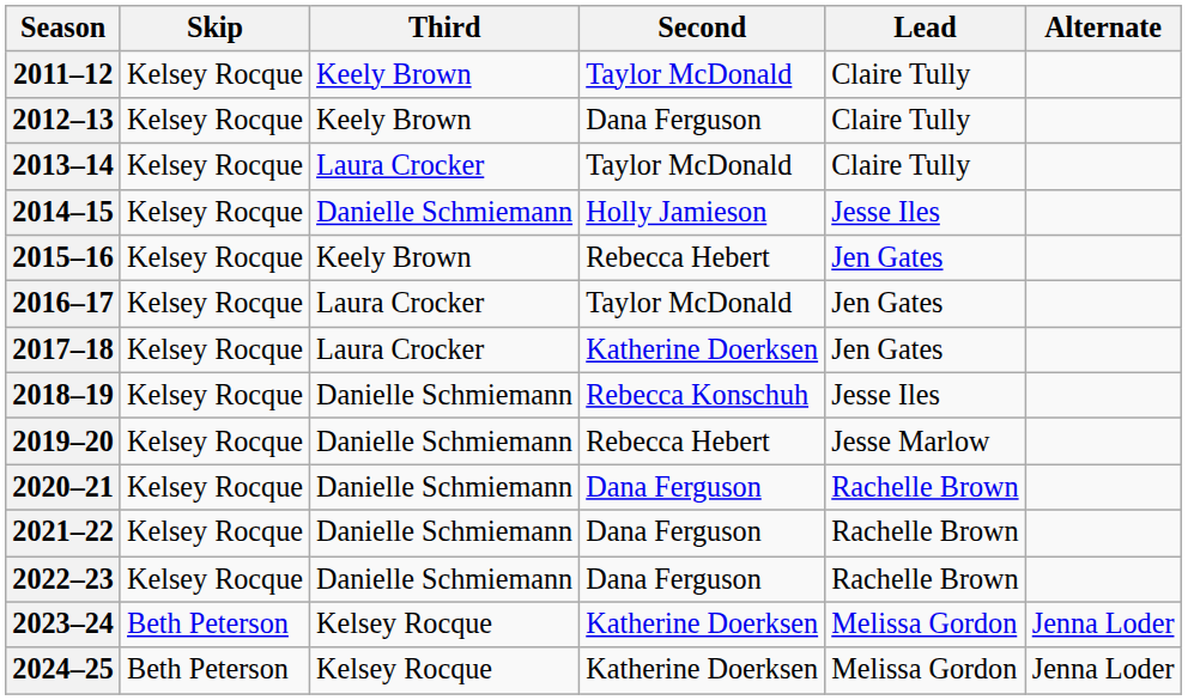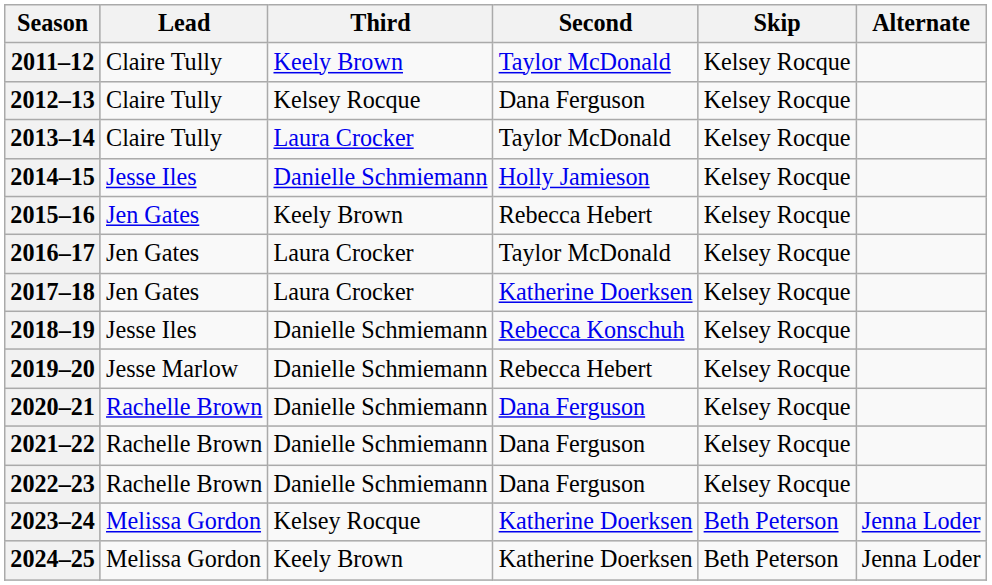 <table class="wikitable">
 <tr>
 <th scope="col">Season</th>
-<th scope="col">Skip</th>
+<th scope="col">Lead</th>
 <th scope="col">Third</th>
 <th scope="col">Second</th>
-<th scope="col">Lead</th>
+<th scope="col">Skip</th>
 <th scope="col">Alternate</th>
 </tr>
 <tr>
 <th scope="row">2011–12</th>
-<td>Kelsey Rocque</td>
+<td>Claire Tully</td>
 <td><a href='#'>Keely Brown</a></td>
 <td><a href='#'>Taylor McDonald</a></td>
-<td>Claire Tully</td>
+<td>Kelsey Rocque</td>
 <td></td>
 </tr>
 <tr>
 <th scope="row">2012–13</th>
+<td>Claire Tully</td>
 <td>Kelsey Rocque</td>
-<td>Keely Brown</td>
 <td>Dana Ferguson</td>
-<td>Claire Tully</td>
+<td>Kelsey Rocque</td>
 <td></td>
 </tr>
 <tr>
 <th scope="row">2013–14</th>
-<td>Kelsey Rocque</td>
+<td>Claire Tully</td>
 <td><a href='#'>Laura Crocker</a></td>
 <td>Taylor McDonald</td>
-<td>Claire Tully</td>
+<td>Kelsey Rocque</td>
 <td></td>
 </tr>
 <tr>
 <th scope="row">2014–15</th>
-<td>Kelsey Rocque</td>
+<td><a href='#'>Jesse Iles</a></td>
 <td><a href='#'>Danielle Schmiemann</a></td>
 <td><a href='#'>Holly Jamieson</a></td>
-<td><a href='#'>Jesse Iles</a></td>
+<td>Kelsey Rocque</td>
 <td></td>
 </tr>
 <tr>
 <th scope="row">2015–16</th>
-<td>Kelsey Rocque</td>
+<td><a href='#'>Jen Gates</a></td>
 <td>Keely Brown</td>
 <td>Rebecca Hebert</td>
-<td><a href='#'>Jen Gates</a></td>
+<td>Kelsey Rocque</td>
 <td></td>
 </tr>
 <tr>
 <th scope="row">2016–17</th>
-<td>Kelsey Rocque</td>
+<td>Jen Gates</td>
 <td>Laura Crocker</td>
 <td>Taylor McDonald</td>
-<td>Jen Gates</td>
+<td>Kelsey Rocque</td>
 <td></td>
 </tr>
 <tr>
 <th scope="row">2017–18</th>
-<td>Kelsey Rocque</td>
+<td>Jen Gates</td>
 <td>Laura Crocker</td>
 <td><a href='#'>Katherine Doerksen</a></td>
-<td>Jen Gates</td>
+<td>Kelsey Rocque</td>
 <td></td>
 </tr>
 <tr>
 <th scope="row">2018–19</th>
-<td>Kelsey Rocque</td>
+<td>Jesse Iles</td>
 <td>Danielle Schmiemann</td>
 <td><a href='#'>Rebecca Konschuh</a></td>
-<td>Jesse Iles</td>
+<td>Kelsey Rocque</td>
 <td></td>
 </tr>
 <tr>
 <th scope="row">2019–20</th>
-<td>Kelsey Rocque</td>
+<td>Jesse Marlow</td>
 <td>Danielle Schmiemann</td>
 <td>Rebecca Hebert</td>
-<td>Jesse Marlow</td>
+<td>Kelsey Rocque</td>
 <td></td>
 </tr>
 <tr>
 <th scope="row">2020–21</th>
-<td>Kelsey Rocque</td>
+<td><a href='#'>Rachelle Brown</a></td>
 <td>Danielle Schmiemann</td>
 <td><a href='#'>Dana Ferguson</a></td>
-<td><a href='#'>Rachelle Brown</a></td>
+<td>Kelsey Rocque</td>
 <td></td>
 </tr>
 <tr>
 <th scope="row">2021–22</th>
-<td>Kelsey Rocque</td>
+<td>Rachelle Brown</td>
 <td>Danielle Schmiemann</td>
 <td>Dana Ferguson</td>
-<td>Rachelle Brown</td>
+<td>Kelsey Rocque</td>
 <td></td>
 </tr>
 <tr>
 <th scope="row">2022–23</th>
-<td>Kelsey Rocque</td>
+<td>Rachelle Brown</td>
 <td>Danielle Schmiemann</td>
 <td>Dana Ferguson</td>
-<td>Rachelle Brown</td>
+<td>Kelsey Rocque</td>
 <td></td>
 </tr>
 <tr>
 <th scope="row">2023–24</th>
-<td><a href='#'>Beth Peterson</a></td>
+<td><a href='#'>Melissa Gordon</a></td>
 <td>Kelsey Rocque</td>
 <td><a href='#'>Katherine Doerksen</a></td>
-<td><a href='#'>Melissa Gordon</a></td>
+<td><a href='#'>Beth Peterson</a></td>
 <td><a href='#'>Jenna Loder</a></td>
 </tr>
 <tr>
 <th scope="row">2024–25</th>
+<td>Melissa Gordon</td>
+<td>Keely Brown</td>
+<td>Katherine Doerksen</td>
 <td>Beth Peterson</td>
-<td>Kelsey Rocque</td>
-<td>Katherine Doerksen</td>
-<td>Melissa Gordon</td>
 <td>Jenna Loder</td>
 </tr>
 </table>
